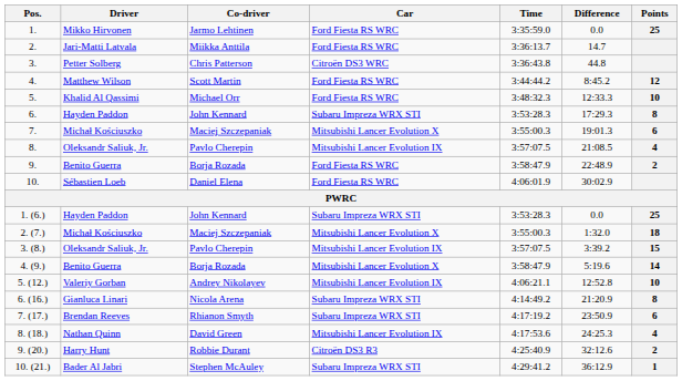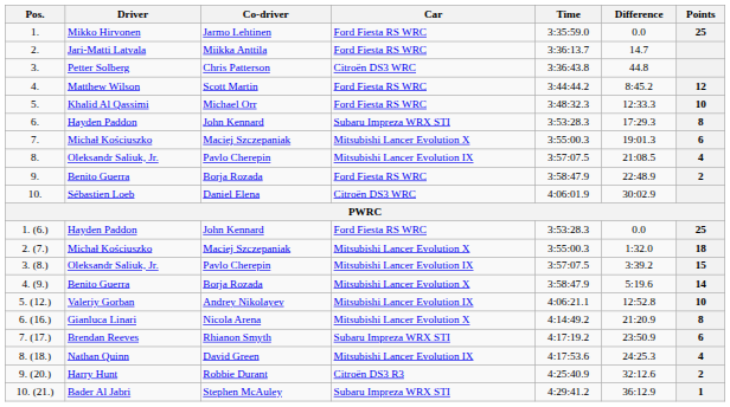 <table class="wikitable" width="100%" style="text-align: center; font-size: 90%; max-width: 950px;">
 <tr>
 <th>Pos.</th>
 <th>Driver</th>
 <th>Co-driver</th>
 <th>Car</th>
 <th>Time</th>
 <th>Difference</th>
 <th>Points</th>
 </tr>
 <tr>
 <td>1.</td>
 <td align="left"> <a href='#'>Mikko Hirvonen</a></td>
 <td align="left"> <a href='#'>Jarmo Lehtinen</a></td>
 <td align="left"><a href='#'>Ford Fiesta RS WRC</a></td>
 <td>3:35:59.0</td>
 <td>0.0</td>
 <th>25</th>
 </tr>
 <tr>
 <td>2.</td>
 <td align="left"> <a href='#'>Jari-Matti Latvala</a></td>
 <td align="left"> <a href='#'>Miikka Anttila</a></td>
 <td align="left"><a href='#'>Ford Fiesta RS WRC</a></td>
 <td>3:36:13.7</td>
 <td>14.7</td>
 <th></th>
 </tr>
 <tr>
 <td>3.</td>
 <td align="left"> <a href='#'>Petter Solberg</a></td>
 <td align="left"> <a href='#'>Chris Patterson</a></td>
 <td align="left"><a href='#'>Citroën DS3 WRC</a></td>
 <td>3:36:43.8</td>
 <td>44.8</td>
 <th></th>
 </tr>
 <tr>
 <td>4.</td>
 <td align="left"> <a href='#'>Matthew Wilson</a></td>
 <td align="left"> <a href='#'>Scott Martin</a></td>
 <td align="left"><a href='#'>Ford Fiesta RS WRC</a></td>
 <td>3:44:44.2</td>
 <td>8:45.2</td>
 <th>12</th>
 </tr>
 <tr>
 <td>5.</td>
 <td align="left"> <a href='#'>Khalid Al Qassimi</a></td>
 <td align="left"> <a href='#'>Michael Orr</a></td>
 <td align="left"><a href='#'>Ford Fiesta RS WRC</a></td>
 <td>3:48:32.3</td>
 <td>12:33.3</td>
 <th>10</th>
 </tr>
 <tr>
 <td>6.</td>
 <td align="left"> <a href='#'>Hayden Paddon</a></td>
 <td align="left"> <a href='#'>John Kennard</a></td>
 <td align="left"><a href='#'>Subaru Impreza WRX STI</a></td>
 <td>3:53:28.3</td>
 <td>17:29.3</td>
 <th>8</th>
 </tr>
 <tr>
 <td>7.</td>
 <td align="left"> <a href='#'>Michał Kościuszko</a></td>
 <td align="left"> <a href='#'>Maciej Szczepaniak</a></td>
 <td align="left"><a href='#'>Mitsubishi Lancer Evolution X</a></td>
 <td>3:55:00.3</td>
 <td>19:01.3</td>
 <th>6</th>
 </tr>
 <tr>
 <td>8.</td>
 <td align="left"> <a href='#'>Oleksandr Saliuk, Jr.</a></td>
 <td align="left"> <a href='#'>Pavlo Cherepin</a></td>
 <td align="left"><a href='#'>Mitsubishi Lancer Evolution IX</a></td>
 <td>3:57:07.5</td>
 <td>21:08.5</td>
 <th>4</th>
 </tr>
 <tr>
 <td>9.</td>
 <td align="left"> <a href='#'>Benito Guerra</a></td>
 <td align="left"> <a href='#'>Borja Rozada</a></td>
 <td align="left"><a href='#'>Ford Fiesta RS WRC</a></td>
 <td>3:58:47.9</td>
 <td>22:48.9</td>
 <th>2</th>
 </tr>
 <tr>
 <td>10.</td>
 <td align="left"> <a href='#'>Sébastien Loeb</a></td>
 <td align="left"> <a href='#'>Daniel Elena</a></td>
-<td align="left"><a href='#'>Ford Fiesta RS WRC</a></td>
+<td align="left"><a href='#'>Citroën DS3 WRC</a></td>
 <td>4:06:01.9</td>
 <td>30:02.9</td>
 <th></th>
 </tr>
 <tr>
 <th colspan=7>PWRC</th>
 </tr>
 <tr>
 <td>1. (6.)</td>
 <td align="left"> <a href='#'>Hayden Paddon</a></td>
 <td align="left"> <a href='#'>John Kennard</a></td>
-<td align="left"><a href='#'>Subaru Impreza WRX STI</a></td>
+<td align="left"><a href='#'>Ford Fiesta RS WRC</a></td>
 <td>3:53:28.3</td>
 <td>0.0</td>
 <th>25</th>
 </tr>
 <tr>
 <td>2. (7.)</td>
 <td align="left"> <a href='#'>Michał Kościuszko</a></td>
 <td align="left"> <a href='#'>Maciej Szczepaniak</a></td>
 <td align="left"><a href='#'>Mitsubishi Lancer Evolution X</a></td>
 <td>3:55:00.3</td>
 <td>1:32.0</td>
 <th>18</th>
 </tr>
 <tr>
 <td>3. (8.)</td>
 <td align="left"> <a href='#'>Oleksandr Saliuk, Jr.</a></td>
 <td align="left"> <a href='#'>Pavlo Cherepin</a></td>
 <td align="left"><a href='#'>Mitsubishi Lancer Evolution IX</a></td>
 <td>3:57:07.5</td>
 <td>3:39.2</td>
 <th>15</th>
 </tr>
 <tr>
 <td>4. (9.)</td>
 <td align="left"> <a href='#'>Benito Guerra</a></td>
 <td align="left"> <a href='#'>Borja Rozada</a></td>
 <td align="left"><a href='#'>Mitsubishi Lancer Evolution X</a></td>
 <td>3:58:47.9</td>
 <td>5:19.6</td>
 <th>14</th>
 </tr>
 <tr>
 <td>5. (12.)</td>
 <td align="left"> <a href='#'>Valeriy Gorban</a></td>
 <td align="left"> <a href='#'>Andrey Nikolayev</a></td>
 <td align="left"><a href='#'>Mitsubishi Lancer Evolution IX</a></td>
 <td>4:06:21.1</td>
 <td>12:52.8</td>
 <th>10</th>
 </tr>
 <tr>
 <td>6. (16.)</td>
 <td align="left"> <a href='#'>Gianluca Linari</a></td>
 <td align="left"> <a href='#'>Nicola Arena</a></td>
-<td align="left"><a href='#'>Subaru Impreza WRX STI</a></td>
+<td align="left"><a href='#'>Mitsubishi Lancer Evolution X</a></td>
 <td>4:14:49.2</td>
 <td>21:20.9</td>
 <th>8</th>
 </tr>
 <tr>
 <td>7. (17.)</td>
 <td align="left"> <a href='#'>Brendan Reeves</a></td>
 <td align="left"> <a href='#'>Rhianon Smyth</a></td>
 <td align="left"><a href='#'>Subaru Impreza WRX STI</a></td>
 <td>4:17:19.2</td>
 <td>23:50.9</td>
 <th>6</th>
 </tr>
 <tr>
 <td>8. (18.)</td>
 <td align="left"> <a href='#'>Nathan Quinn</a></td>
 <td align="left"> <a href='#'>David Green</a></td>
 <td align="left"><a href='#'>Mitsubishi Lancer Evolution IX</a></td>
 <td>4:17:53.6</td>
 <td>24:25.3</td>
 <th>4</th>
 </tr>
 <tr>
 <td>9. (20.)</td>
 <td align="left"> <a href='#'>Harry Hunt</a></td>
 <td align="left"> <a href='#'>Robbie Durant</a></td>
 <td align="left"><a href='#'>Citroën DS3 R3</a></td>
 <td>4:25:40.9</td>
 <td>32:12.6</td>
 <th>2</th>
 </tr>
 <tr>
 <td>10. (21.)</td>
 <td align="left"> <a href='#'>Bader Al Jabri</a></td>
 <td align="left"> <a href='#'>Stephen McAuley</a></td>
 <td align="left"><a href='#'>Subaru Impreza WRX STI</a></td>
 <td>4:29:41.2</td>
 <td>36:12.9</td>
 <th>1</th>
 </tr>
 </table>
